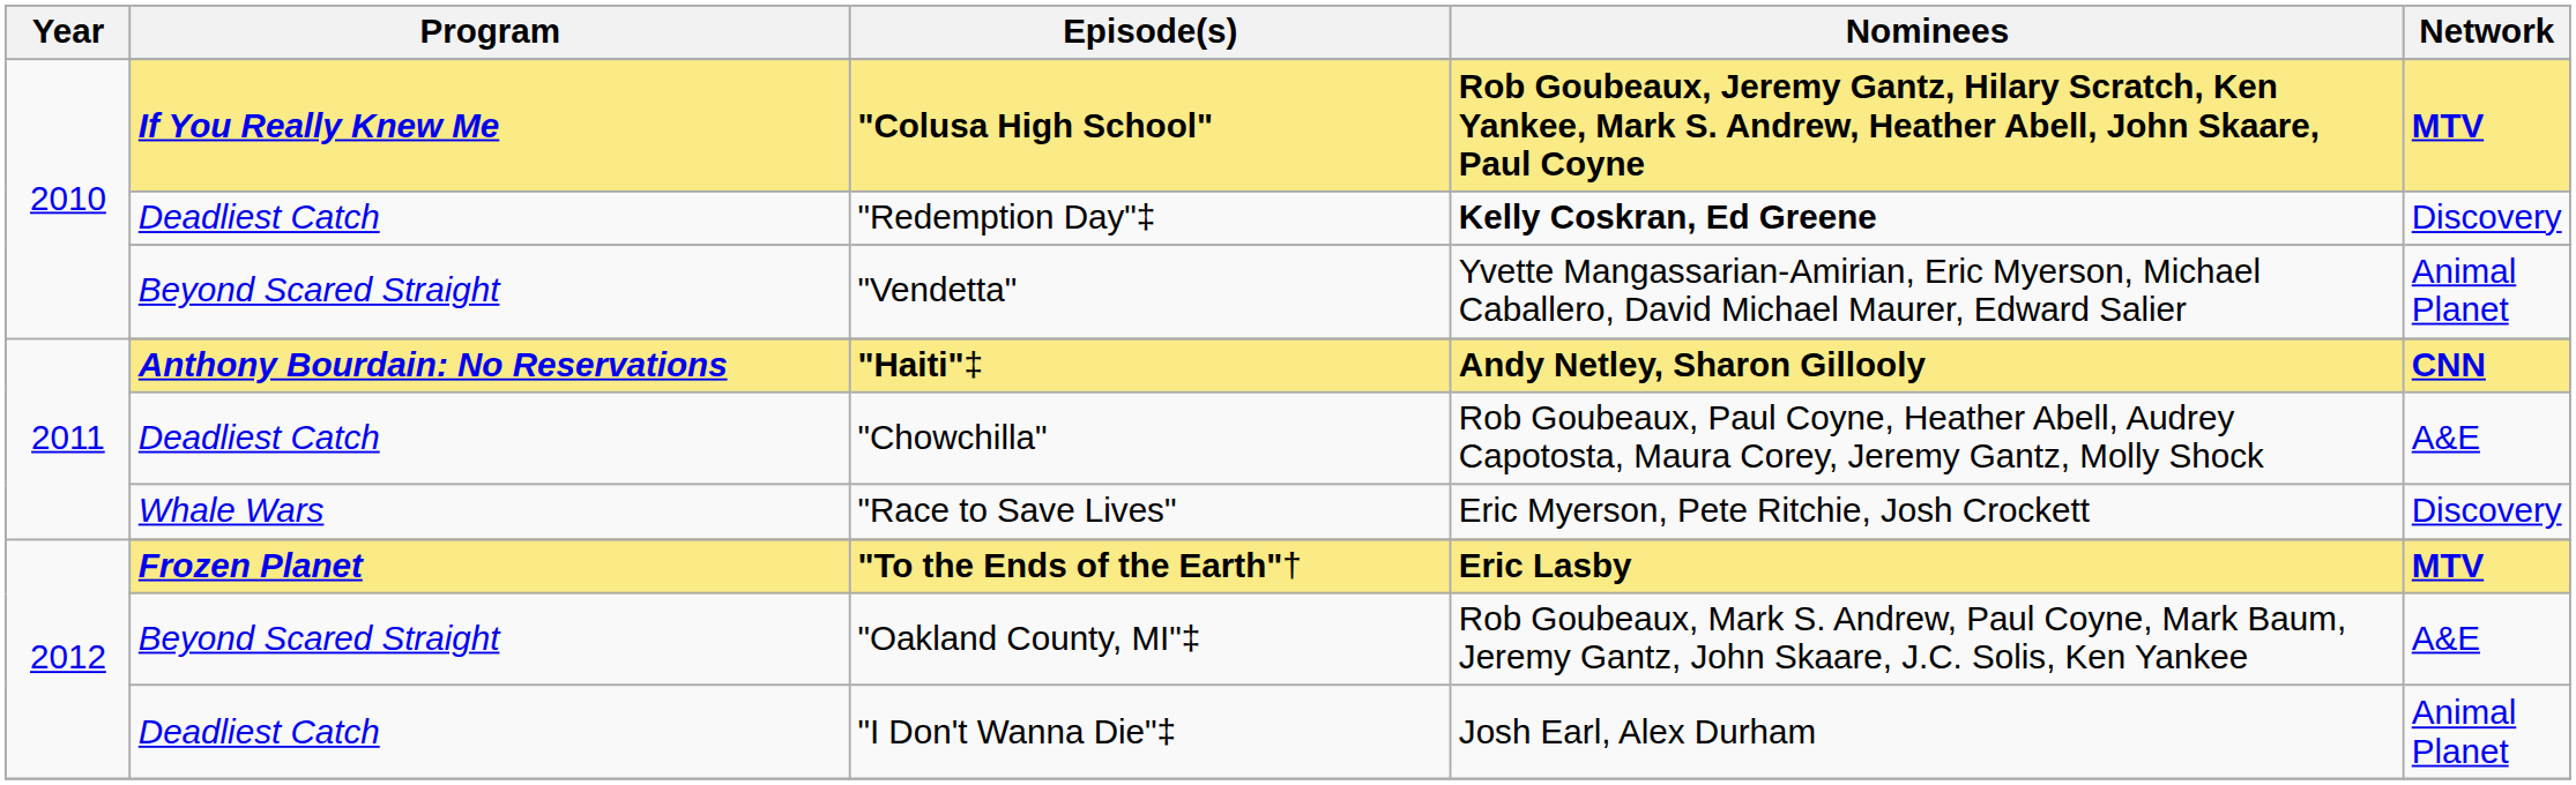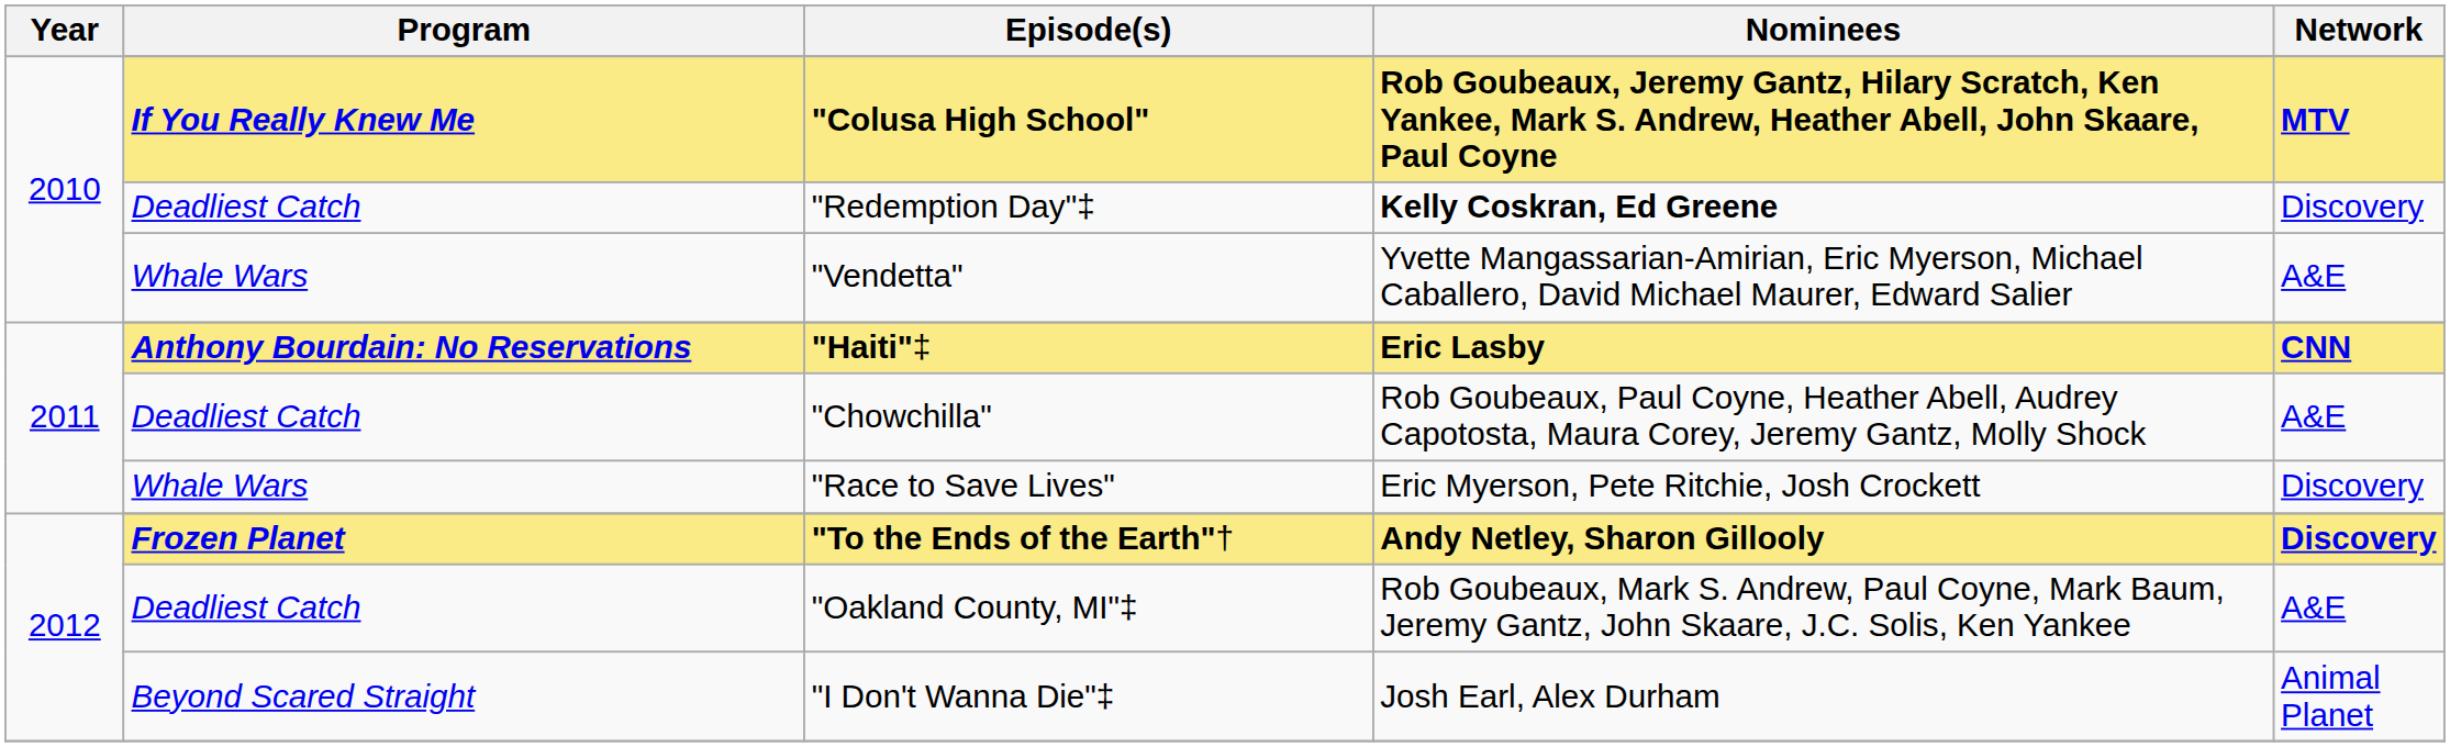 <table class="wikitable" style="width:95%">
 <tr bgcolor="#bebebe">
 <th width="5%">Year</th>
 <th width="30%">Program</th>
 <th width="25%">Episode(s)</th>
 <th width="40%">Nominees</th>
 <th width="10%">Network</th>
 </tr>
 <tr>
 <td rowspan=4 style="text-align:center"><a href='#'>2010</a><br></td>
 </tr>
 <tr style="background:#FAEB86">
 <td><strong><em><a href='#'>If You Really Knew Me</a></em></strong></td>
 <td><strong>"Colusa High School"</strong></td>
 <td><strong>Rob Goubeaux, Jeremy Gantz, Hilary Scratch, Ken Yankee, Mark S. Andrew, Heather Abell, John Skaare, Paul Coyne</strong></td>
 <td><strong><a href='#'>MTV</a></strong></td>
 </tr>
 <tr>
 <td><em><a href='#'>Deadliest Catch</a></em></td>
 <td>"Redemption Day"‡</td>
 <td><strong>Kelly Coskran, Ed Greene</strong></td>
 <td><a href='#'>Discovery</a></td>
 </tr>
 <tr>
-<td><em><a href='#'>Beyond Scared Straight</a></em></td>
+<td><em><a href='#'>Whale Wars</a></em></td>
 <td>"Vendetta"</td>
 <td>Yvette Mangassarian-Amirian, Eric Myerson, Michael Caballero, David Michael Maurer, Edward Salier</td>
-<td><a href='#'>Animal Planet</a></td>
+<td><a href='#'>A&E</a></td>
 </tr>
 <tr>
 <td rowspan=4 style="text-align:center"><a href='#'>2011</a><br></td>
 </tr>
 <tr style="background:#FAEB86">
 <td><strong><em><a href='#'>Anthony Bourdain: No Reservations</a></em></strong></td>
 <td><strong>"Haiti"</strong>‡</td>
-<td><strong>Andy Netley, Sharon Gillooly</strong></td>
+<td><strong>Eric Lasby</strong></td>
 <td><strong><a href='#'>CNN</a></strong></td>
 </tr>
 <tr>
 <td><em><a href='#'>Deadliest Catch</a></em></td>
 <td>"Chowchilla"</td>
 <td>Rob Goubeaux, Paul Coyne, Heather Abell, Audrey Capotosta, Maura Corey, Jeremy Gantz, Molly Shock</td>
 <td><a href='#'>A&E</a></td>
 </tr>
 <tr>
 <td><em><a href='#'>Whale Wars</a></em></td>
 <td>"Race to Save Lives"</td>
 <td>Eric Myerson, Pete Ritchie, Josh Crockett</td>
 <td><a href='#'>Discovery</a></td>
 </tr>
 <tr>
 <td rowspan=4 style="text-align:center"><a href='#'>2012</a><br></td>
 </tr>
 <tr style="background:#FAEB86">
 <td><strong><em><a href='#'>Frozen Planet</a></em></strong></td>
 <td><strong>"To the Ends of the Earth"</strong>†</td>
-<td><strong>Eric Lasby</strong></td>
-<td><strong><a href='#'>MTV</a></strong></td>
+<td><strong>Andy Netley, Sharon Gillooly</strong></td>
+<td><strong><a href='#'>Discovery</a></strong></td>
 </tr>
 <tr>
-<td><em><a href='#'>Beyond Scared Straight</a></em></td>
+<td><em><a href='#'>Deadliest Catch</a></em></td>
 <td>"Oakland County, MI"‡</td>
 <td>Rob Goubeaux, Mark S. Andrew, Paul Coyne, Mark Baum, Jeremy Gantz, John Skaare, J.C. Solis, Ken Yankee</td>
 <td><a href='#'>A&E</a></td>
 </tr>
 <tr>
-<td><em><a href='#'>Deadliest Catch</a></em></td>
+<td><em><a href='#'>Beyond Scared Straight</a></em></td>
 <td>"I Don't Wanna Die"‡</td>
 <td>Josh Earl, Alex Durham</td>
 <td><a href='#'>Animal Planet</a></td>
 </tr>
 <tr>
 </tr>
 </table>
